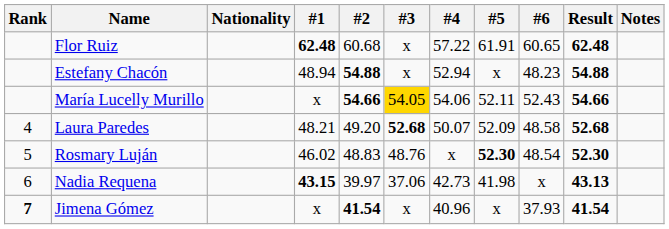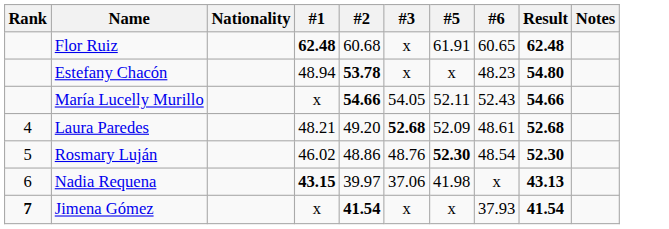 <table class="wikitable sortable" style="text-align:center;font-size:95%">
 <tr>
 <th>Rank</th>
 <th>Name</th>
 <th>Nationality</th>
 <th>#1</th>
 <th>#2</th>
 <th>#3</th>
-<th>#4</th>
 <th>#5</th>
 <th>#6</th>
 <th>Result</th>
 <th>Notes</th>
 </tr>
 <tr>
 <td></td>
 <td align=left><a href='#'>Flor Ruiz</a></td>
 <td align=left></td>
 <td><strong>62.48</strong></td>
 <td>60.68</td>
 <td>x</td>
-<td>57.22</td>
 <td>61.91</td>
 <td>60.65</td>
 <td><strong>62.48</strong></td>
 <td><strong></strong></td>
 </tr>
 <tr>
 <td></td>
 <td align=left><a href='#'>Estefany Chacón</a></td>
 <td align=left></td>
 <td>48.94</td>
-<td><strong>54.88</strong></td>
+<td><strong>53.78</strong></td>
 <td>x</td>
-<td>52.94</td>
 <td>x</td>
 <td>48.23</td>
-<td><strong>54.88</strong></td>
+<td><strong>54.80</strong></td>
 <td></td>
 </tr>
 <tr>
 <td></td>
 <td align=left><a href='#'>María Lucelly Murillo</a></td>
 <td align=left></td>
 <td>x</td>
 <td><strong>54.66</strong></td>
-<td style="background: gold;">54.05</td>
-<td>54.06</td>
+<td>54.05</td>
 <td>52.11</td>
 <td>52.43</td>
 <td><strong>54.66</strong></td>
 <td></td>
 </tr>
 <tr>
 <td>4</td>
 <td align=left><a href='#'>Laura Paredes</a></td>
 <td align=left></td>
 <td>48.21</td>
 <td>49.20</td>
 <td><strong>52.68</strong></td>
-<td>50.07</td>
 <td>52.09</td>
-<td>48.58</td>
+<td>48.61</td>
 <td><strong>52.68</strong></td>
 <td></td>
 </tr>
 <tr>
 <td>5</td>
 <td align=left><a href='#'>Rosmary Luján</a></td>
 <td align=left></td>
 <td>46.02</td>
-<td>48.83</td>
+<td>48.86</td>
 <td>48.76</td>
-<td>x</td>
 <td><strong>52.30</strong></td>
 <td>48.54</td>
 <td><strong>52.30</strong></td>
 <td></td>
 </tr>
 <tr>
 <td>6</td>
 <td align=left><a href='#'>Nadia Requena</a></td>
 <td align=left></td>
 <td><strong>43.15</strong></td>
 <td>39.97</td>
 <td>37.06</td>
-<td>42.73</td>
 <td>41.98</td>
 <td>x</td>
 <td><strong>43.13</strong></td>
 <td></td>
 </tr>
 <tr>
 <td><strong>7</strong></td>
 <td align=left><a href='#'>Jimena Gómez</a></td>
 <td align=left></td>
 <td>x</td>
 <td><strong>41.54</strong></td>
 <td>x</td>
-<td>40.96</td>
 <td>x</td>
 <td>37.93</td>
 <td><strong>41.54</strong></td>
 <td></td>
 </tr>
 </table>
